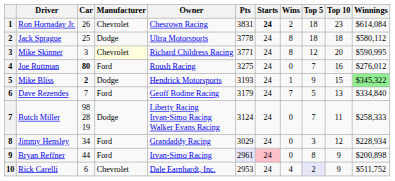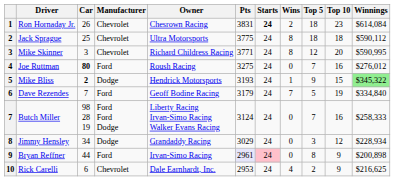 <table class="wikitable" style="font-size:77%; text-align:center">
 <tr valign="center">
 <th valign="middle"></th>
 <th valign="middle">Driver</th>
 <th valign="middle">Car</th>
 <th valign="middle">Manufacturer</th>
 <th valign="middle">Owner</th>
 <th valign="middle">Pts</th>
 <th valign="middle">Starts</th>
 <th valign="middle">Wins</th>
 <th valign="middle">Top 5</th>
 <th valign="middle">Top 10</th>
 <th valign="middle">Winnings</th>
 </tr>
 <tr>
 <th>1</th>
 <td align="left"><a href='#'>Ron Hornaday Jr.</a></td>
 <td>26</td>
 <td align="left">Chevrolet</td>
 <td align="left"><a href='#'>Chesrown Racing</a></td>
 <td>3831</td>
 <td><strong>24</strong></td>
 <td>2</td>
 <td>18</td>
 <td>23</td>
 <td>$614,084</td>
 </tr>
 <tr>
 <th>2</th>
 <td align="left"><a href='#'>Jack Sprague</a></td>
 <td>25</td>
-<td align="left">Dodge</td>
+<td align="left">Chevrolet</td>
 <td align="left"><a href='#'>Ultra Motorsports</a></td>
-<td>3778</td>
+<td>3775</td>
 <td>24</td>
 <td>8</td>
 <td>18</td>
 <td>18</td>
-<td>$580,112</td>
+<td>$590,112</td>
 </tr>
 <tr>
 <th>3</th>
 <td align="left"><a href='#'>Mike Skinner</a></td>
 <td>3</td>
-<td align="left" style="background: lightyellow;">Chevrolet</td>
+<td align="left">Chevrolet</td>
 <td align="left"><a href='#'>Richard Childress Racing</a></td>
 <td>3771</td>
 <td>24</td>
 <td>8</td>
 <td>12</td>
 <td>20</td>
 <td>$590,995</td>
 </tr>
 <tr>
 <th>4</th>
 <td align="left"><a href='#'>Joe Ruttman</a></td>
 <td><strong>80</strong></td>
 <td align="left">Ford</td>
 <td align="left"><a href='#'>Roush Racing</a></td>
 <td>3275</td>
 <td>24</td>
 <td>0</td>
 <td>7</td>
 <td>16</td>
 <td>$276,012</td>
 </tr>
 <tr>
 <th>5</th>
 <td align="left"><a href='#'>Mike Bliss</a></td>
 <td><strong>2</strong></td>
 <td align="left">Dodge</td>
 <td align="left"><a href='#'>Hendrick Motorsports</a></td>
 <td>3193</td>
 <td>24</td>
 <td>1</td>
 <td>9</td>
 <td>15</td>
 <td style="background: lightgreen;">$345,322</td>
 </tr>
 <tr>
 <th>6</th>
 <td align="left"><a href='#'>Dave Rezendes</a></td>
 <td>7</td>
 <td align="left">Ford</td>
 <td align="left"><a href='#'>Geoff Bodine Racing</a></td>
 <td>3179</td>
 <td>24</td>
 <td>7</td>
 <td>5</td>
-<td>13</td>
+<td>19</td>
 <td>$334,840</td>
 </tr>
 <tr>
 <th>7</th>
 <td align="left"><a href='#'>Butch Miller</a></td>
 <td>98<br>28<br>19</td>
-<td align="left">Dodge</td>
+<td align="left">Ford<br>Ford<br>Dodge</td>
 <td align="left"><a href='#'>Liberty Racing</a><br><a href='#'>Irvan-Simo Racing</a><br><a href='#'>Walker Evans Racing</a></td>
 <td>3124</td>
 <td>24</td>
 <td>0</td>
 <td>7</td>
-<td>11</td>
+<td>16</td>
 <td>$258,333</td>
 </tr>
 <tr>
 <th>8</th>
 <td align="left"><a href='#'>Jimmy Hensley</a></td>
 <td>34</td>
-<td align="left">Ford</td>
+<td align="left">Dodge</td>
 <td align="left"><a href='#'>Grandaddy Racing</a></td>
 <td>3029</td>
 <td>24</td>
 <td>0</td>
 <td>3</td>
 <td>12</td>
 <td>$228,934</td>
 </tr>
 <tr>
 <th>9</th>
 <td align="left"><a href='#'>Bryan Reffner</a></td>
 <td>44</td>
 <td align="left">Ford</td>
 <td align="left"><a href='#'>Irvan-Simo Racing</a></td>
 <td style="background: lavender;">2961</td>
 <td style="background: pink;">24</td>
 <td>0</td>
 <td>8</td>
 <td>9</td>
 <td>$200,898</td>
 </tr>
 <tr>
 <th>10</th>
 <td align="left"><a href='#'>Rick Carelli</a></td>
 <td>6</td>
 <td align="left">Chevrolet</td>
 <td align="left"><a href='#'>Dale Earnhardt, Inc.</a></td>
 <td>2953</td>
 <td>24</td>
 <td>4</td>
-<td style="background: lavender;">2</td>
+<td>2</td>
 <td>9</td>
-<td>$511,752</td>
+<td>$216,625</td>
 </tr>
 </table>
